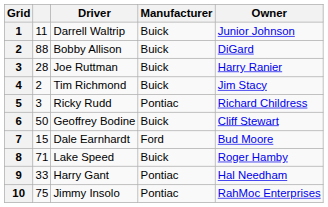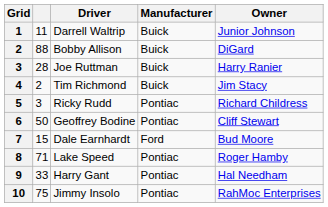 <table class="wikitable">
 <tr>
 <th>Grid</th>
 <th></th>
 <th>Driver</th>
 <th>Manufacturer</th>
 <th>Owner</th>
 </tr>
 <tr>
 <th>1</th>
 <td>11</td>
 <td>Darrell Waltrip</td>
 <td>Buick</td>
 <td><a href='#'>Junior Johnson</a></td>
 </tr>
 <tr>
 <th>2</th>
 <td>88</td>
 <td>Bobby Allison</td>
 <td>Buick</td>
 <td><a href='#'>DiGard</a></td>
 </tr>
 <tr>
 <th>3</th>
 <td>28</td>
 <td>Joe Ruttman</td>
 <td>Buick</td>
 <td><a href='#'>Harry Ranier</a></td>
 </tr>
 <tr>
 <th>4</th>
 <td>2</td>
 <td>Tim Richmond</td>
 <td>Buick</td>
 <td><a href='#'>Jim Stacy</a></td>
 </tr>
 <tr>
 <th>5</th>
 <td>3</td>
 <td>Ricky Rudd</td>
 <td>Pontiac</td>
 <td><a href='#'>Richard Childress</a></td>
 </tr>
 <tr>
 <th>6</th>
 <td>50</td>
 <td>Geoffrey Bodine</td>
-<td>Buick</td>
+<td>Pontiac</td>
 <td><a href='#'>Cliff Stewart</a></td>
 </tr>
 <tr>
 <th>7</th>
 <td>15</td>
 <td>Dale Earnhardt</td>
 <td>Ford</td>
 <td><a href='#'>Bud Moore</a></td>
 </tr>
 <tr>
 <th>8</th>
 <td>71</td>
 <td>Lake Speed</td>
-<td>Buick</td>
+<td>Pontiac</td>
 <td><a href='#'>Roger Hamby</a></td>
 </tr>
 <tr>
 <th>9</th>
 <td>33</td>
 <td>Harry Gant</td>
 <td>Pontiac</td>
 <td><a href='#'>Hal Needham</a></td>
 </tr>
 <tr>
 <th>10</th>
 <td>75</td>
 <td>Jimmy Insolo</td>
 <td>Pontiac</td>
 <td><a href='#'>RahMoc Enterprises</a></td>
 </tr>
 </table>
